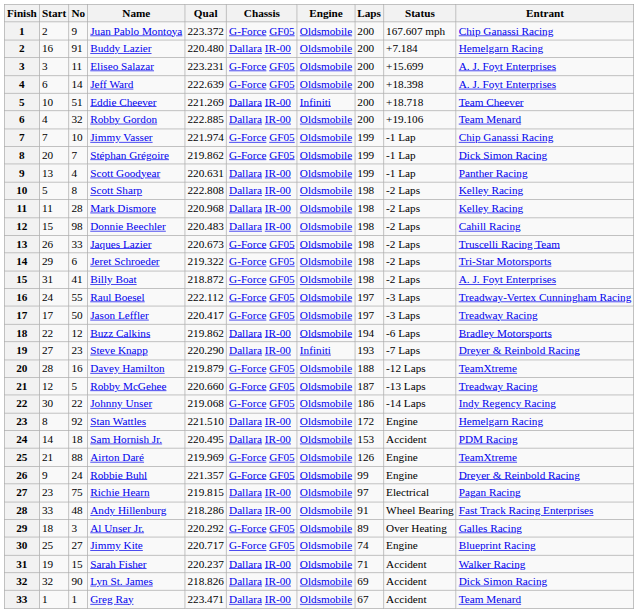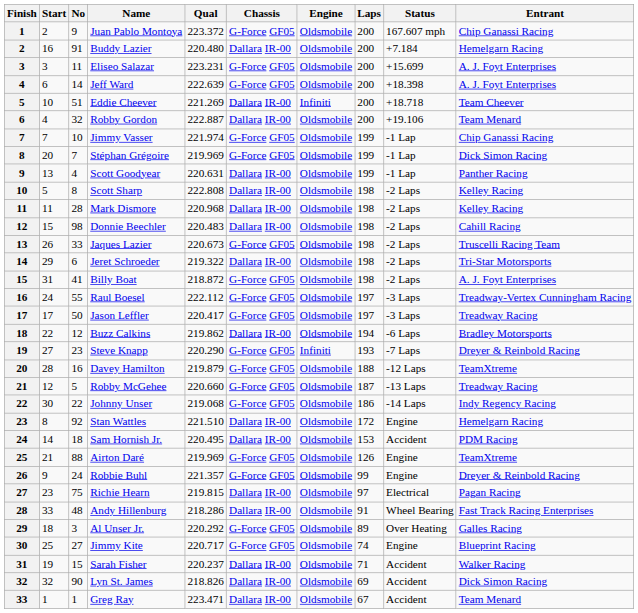 <table class="wikitable">
 <tr>
 <th>Finish</th>
 <th>Start</th>
 <th>No</th>
 <th>Name</th>
 <th>Qual</th>
 <th>Chassis</th>
 <th>Engine</th>
 <th>Laps</th>
 <th>Status</th>
 <th>Entrant</th>
 </tr>
 <tr>
 <th>1</th>
 <td>2</td>
 <td>9</td>
 <td> <a href='#'>Juan Pablo Montoya</a> <strong></strong></td>
 <td>223.372</td>
 <td><a href='#'>G-Force</a> <a href='#'>GF05</a></td>
 <td><a href='#'>Oldsmobile</a></td>
 <td>200</td>
 <td>167.607 mph</td>
 <td><a href='#'>Chip Ganassi Racing</a></td>
 </tr>
 <tr>
 <th>2</th>
 <td>16</td>
 <td>91</td>
 <td> <a href='#'>Buddy Lazier</a> <strong></strong></td>
 <td>220.480</td>
 <td><a href='#'>Dallara</a> <a href='#'>IR-00</a></td>
 <td><a href='#'>Oldsmobile</a></td>
 <td>200</td>
 <td>+7.184</td>
 <td><a href='#'>Hemelgarn Racing</a></td>
 </tr>
 <tr>
 <th>3</th>
 <td>3</td>
 <td>11</td>
 <td> <a href='#'>Eliseo Salazar</a></td>
 <td>223.231</td>
 <td><a href='#'>G-Force</a> <a href='#'>GF05</a></td>
 <td><a href='#'>Oldsmobile</a></td>
 <td>200</td>
 <td>+15.699</td>
 <td><a href='#'>A. J. Foyt Enterprises</a></td>
 </tr>
 <tr>
 <th>4</th>
 <td>6</td>
 <td>14</td>
 <td> <a href='#'>Jeff Ward</a></td>
 <td>222.639</td>
 <td><a href='#'>G-Force</a> <a href='#'>GF05</a></td>
 <td><a href='#'>Oldsmobile</a></td>
 <td>200</td>
 <td>+18.398</td>
 <td><a href='#'>A. J. Foyt Enterprises</a></td>
 </tr>
 <tr>
 <th>5</th>
 <td>10</td>
 <td>51</td>
 <td> <a href='#'>Eddie Cheever</a> <strong></strong></td>
 <td>221.269</td>
 <td><a href='#'>Dallara</a> <a href='#'>IR-00</a></td>
 <td><a href='#'>Infiniti</a></td>
 <td>200</td>
 <td>+18.718</td>
 <td><a href='#'>Team Cheever</a></td>
 </tr>
 <tr>
 <th>6</th>
 <td>4</td>
 <td>32</td>
 <td> <a href='#'>Robby Gordon</a></td>
-<td>222.885</td>
+<td>222.887</td>
 <td><a href='#'>Dallara</a> <a href='#'>IR-00</a></td>
 <td><a href='#'>Oldsmobile</a></td>
 <td>200</td>
 <td>+19.106</td>
 <td><a href='#'>Team Menard</a></td>
 </tr>
 <tr>
 <th>7</th>
 <td>7</td>
 <td>10</td>
 <td> <a href='#'>Jimmy Vasser</a></td>
 <td>221.974</td>
 <td><a href='#'>G-Force</a> <a href='#'>GF05</a></td>
 <td><a href='#'>Oldsmobile</a></td>
 <td>199</td>
 <td>-1 Lap</td>
 <td><a href='#'>Chip Ganassi Racing</a></td>
 </tr>
 <tr>
 <th>8</th>
 <td>20</td>
 <td>7</td>
 <td> <a href='#'>Stéphan Grégoire</a></td>
-<td>219.862</td>
+<td>219.969</td>
 <td><a href='#'>G-Force</a> <a href='#'>GF05</a></td>
 <td><a href='#'>Oldsmobile</a></td>
 <td>199</td>
 <td>-1 Lap</td>
 <td><a href='#'>Dick Simon Racing</a></td>
 </tr>
 <tr>
 <th>9</th>
 <td>13</td>
 <td>4</td>
 <td> <a href='#'>Scott Goodyear</a></td>
 <td>220.631</td>
 <td><a href='#'>Dallara</a> <a href='#'>IR-00</a></td>
 <td><a href='#'>Oldsmobile</a></td>
 <td>199</td>
 <td>-1 Lap</td>
 <td><a href='#'>Panther Racing</a></td>
 </tr>
 <tr>
 <th>10</th>
 <td>5</td>
 <td>8</td>
 <td> <a href='#'>Scott Sharp</a></td>
 <td>222.808</td>
 <td><a href='#'>Dallara</a> <a href='#'>IR-00</a></td>
 <td><a href='#'>Oldsmobile</a></td>
 <td>198</td>
 <td>-2 Laps</td>
 <td><a href='#'>Kelley Racing</a></td>
 </tr>
 <tr>
 <th>11</th>
 <td>11</td>
 <td>28</td>
 <td> <a href='#'>Mark Dismore</a></td>
 <td>220.968</td>
 <td><a href='#'>Dallara</a> <a href='#'>IR-00</a></td>
 <td><a href='#'>Oldsmobile</a></td>
 <td>198</td>
 <td>-2 Laps</td>
 <td><a href='#'>Kelley Racing</a></td>
 </tr>
 <tr>
 <th>12</th>
 <td>15</td>
 <td>98</td>
 <td> <a href='#'>Donnie Beechler</a></td>
 <td>220.483</td>
 <td><a href='#'>Dallara</a> <a href='#'>IR-00</a></td>
 <td><a href='#'>Oldsmobile</a></td>
 <td>198</td>
 <td>-2 Laps</td>
 <td><a href='#'>Cahill Racing</a></td>
 </tr>
 <tr>
 <th>13</th>
 <td>26</td>
 <td>33</td>
 <td> <a href='#'>Jaques Lazier</a> <strong></strong></td>
 <td>220.673</td>
 <td><a href='#'>G-Force</a> <a href='#'>GF05</a></td>
 <td><a href='#'>Oldsmobile</a></td>
 <td>198</td>
 <td>-2 Laps</td>
 <td><a href='#'>Truscelli Racing Team</a></td>
 </tr>
 <tr>
 <th>14</th>
 <td>29</td>
 <td>6</td>
 <td> <a href='#'>Jeret Schroeder</a></td>
 <td>219.322</td>
-<td><a href='#'>G-Force</a> <a href='#'>GF05</a></td>
+<td><a href='#'>Dallara</a> <a href='#'>IR-00</a></td>
 <td><a href='#'>Oldsmobile</a></td>
 <td>198</td>
 <td>-2 Laps</td>
 <td><a href='#'>Tri-Star Motorsports</a></td>
 </tr>
 <tr>
 <th>15</th>
 <td>31</td>
 <td>41</td>
 <td> <a href='#'>Billy Boat</a></td>
 <td>218.872</td>
 <td><a href='#'>G-Force</a> <a href='#'>GF05</a></td>
 <td><a href='#'>Oldsmobile</a></td>
 <td>198</td>
 <td>-2 Laps</td>
 <td><a href='#'>A. J. Foyt Enterprises</a></td>
 </tr>
 <tr>
 <th>16</th>
 <td>24</td>
 <td>55</td>
 <td> <a href='#'>Raul Boesel</a></td>
 <td>222.112</td>
 <td><a href='#'>G-Force</a> <a href='#'>GF05</a></td>
 <td><a href='#'>Oldsmobile</a></td>
 <td>197</td>
 <td>-3 Laps</td>
 <td><a href='#'>Treadway-Vertex Cunningham Racing</a></td>
 </tr>
 <tr>
 <th>17</th>
 <td>17</td>
 <td>50</td>
 <td> <a href='#'>Jason Leffler</a> <strong></strong></td>
 <td>220.417</td>
 <td><a href='#'>G-Force</a> <a href='#'>GF05</a></td>
 <td><a href='#'>Oldsmobile</a></td>
 <td>197</td>
 <td>-3 Laps</td>
 <td><a href='#'>Treadway Racing</a></td>
 </tr>
 <tr>
 <th>18</th>
 <td>22</td>
 <td>12</td>
 <td> <a href='#'>Buzz Calkins</a></td>
 <td>219.862</td>
 <td><a href='#'>Dallara</a> <a href='#'>IR-00</a></td>
 <td><a href='#'>Oldsmobile</a></td>
 <td>194</td>
 <td>-6 Laps</td>
 <td><a href='#'>Bradley Motorsports</a></td>
 </tr>
 <tr>
 <th>19</th>
 <td>27</td>
 <td>23</td>
 <td> <a href='#'>Steve Knapp</a></td>
 <td>220.290</td>
-<td><a href='#'>Dallara</a> <a href='#'>IR-00</a></td>
+<td><a href='#'>G-Force</a> <a href='#'>GF05</a></td>
 <td><a href='#'>Infiniti</a></td>
 <td>193</td>
 <td>-7 Laps</td>
 <td><a href='#'>Dreyer & Reinbold Racing</a></td>
 </tr>
 <tr>
 <th>20</th>
 <td>28</td>
 <td>16</td>
 <td> <a href='#'>Davey Hamilton</a></td>
 <td>219.879</td>
 <td><a href='#'>G-Force</a> <a href='#'>GF05</a></td>
 <td><a href='#'>Oldsmobile</a></td>
 <td>188</td>
 <td>-12 Laps</td>
 <td><a href='#'>TeamXtreme</a></td>
 </tr>
 <tr>
 <th>21</th>
 <td>12</td>
 <td>5</td>
 <td> <a href='#'>Robby McGehee</a></td>
 <td>220.660</td>
 <td><a href='#'>G-Force</a> <a href='#'>GF05</a></td>
 <td><a href='#'>Oldsmobile</a></td>
 <td>187</td>
 <td>-13 Laps</td>
 <td><a href='#'>Treadway Racing</a></td>
 </tr>
 <tr>
 <th>22</th>
 <td>30</td>
 <td>22</td>
 <td> <a href='#'>Johnny Unser</a></td>
 <td>219.068</td>
 <td><a href='#'>G-Force</a> <a href='#'>GF05</a></td>
 <td><a href='#'>Oldsmobile</a></td>
 <td>186</td>
 <td>-14 Laps</td>
 <td><a href='#'>Indy Regency Racing</a></td>
 </tr>
 <tr>
 <th>23</th>
 <td>8</td>
 <td>92</td>
 <td> <a href='#'>Stan Wattles</a></td>
 <td>221.510</td>
 <td><a href='#'>Dallara</a> <a href='#'>IR-00</a></td>
 <td><a href='#'>Oldsmobile</a></td>
 <td>172</td>
 <td>Engine</td>
 <td><a href='#'>Hemelgarn Racing</a></td>
 </tr>
 <tr>
 <th>24</th>
 <td>14</td>
 <td>18</td>
 <td> <a href='#'>Sam Hornish Jr.</a> <strong></strong></td>
 <td>220.495</td>
 <td><a href='#'>Dallara</a> <a href='#'>IR-00</a></td>
 <td><a href='#'>Oldsmobile</a></td>
 <td>153</td>
 <td>Accident</td>
 <td><a href='#'>PDM Racing</a></td>
 </tr>
 <tr>
 <th>25</th>
 <td>21</td>
 <td>88</td>
 <td> <a href='#'>Airton Daré</a> <strong></strong></td>
 <td>219.969</td>
 <td><a href='#'>G-Force</a> <a href='#'>GF05</a></td>
 <td><a href='#'>Oldsmobile</a></td>
 <td>126</td>
 <td>Engine</td>
 <td><a href='#'>TeamXtreme</a></td>
 </tr>
 <tr>
 <th>26</th>
 <td>9</td>
 <td>24</td>
 <td> <a href='#'>Robbie Buhl</a></td>
 <td>221.357</td>
 <td><a href='#'>G-Force</a> <a href='#'>GF05</a></td>
 <td><a href='#'>Oldsmobile</a></td>
 <td>99</td>
 <td>Engine</td>
 <td><a href='#'>Dreyer & Reinbold Racing</a></td>
 </tr>
 <tr>
 <th>27</th>
 <td>23</td>
 <td>75</td>
 <td> <a href='#'>Richie Hearn</a></td>
 <td>219.815</td>
 <td><a href='#'>Dallara</a> <a href='#'>IR-00</a></td>
 <td><a href='#'>Oldsmobile</a></td>
 <td>97</td>
 <td>Electrical</td>
 <td><a href='#'>Pagan Racing</a></td>
 </tr>
 <tr>
 <th>28</th>
 <td>33</td>
 <td>48</td>
 <td> <a href='#'>Andy Hillenburg</a> <strong></strong></td>
 <td>218.286</td>
 <td><a href='#'>Dallara</a> <a href='#'>IR-00</a></td>
 <td><a href='#'>Oldsmobile</a></td>
 <td>91</td>
 <td>Wheel Bearing</td>
 <td><a href='#'>Fast Track Racing Enterprises</a></td>
 </tr>
 <tr>
 <th>29</th>
 <td>18</td>
 <td>3</td>
 <td> <a href='#'>Al Unser Jr.</a> <strong></strong></td>
 <td>220.292</td>
 <td><a href='#'>G-Force</a> <a href='#'>GF05</a></td>
 <td><a href='#'>Oldsmobile</a></td>
 <td>89</td>
 <td>Over Heating</td>
 <td><a href='#'>Galles Racing</a></td>
 </tr>
 <tr>
 <th>30</th>
 <td>25</td>
 <td>27</td>
 <td> <a href='#'>Jimmy Kite</a></td>
 <td>220.717</td>
 <td><a href='#'>G-Force</a> <a href='#'>GF05</a></td>
 <td><a href='#'>Oldsmobile</a></td>
 <td>74</td>
 <td>Engine</td>
 <td><a href='#'>Blueprint Racing</a></td>
 </tr>
 <tr>
 <th>31</th>
 <td>19</td>
 <td>15</td>
 <td> <a href='#'>Sarah Fisher</a> <strong></strong></td>
 <td>220.237</td>
 <td><a href='#'>Dallara</a> <a href='#'>IR-00</a></td>
 <td><a href='#'>Oldsmobile</a></td>
 <td>71</td>
 <td>Accident</td>
 <td><a href='#'>Walker Racing</a></td>
 </tr>
 <tr>
 <th>32</th>
 <td>32</td>
 <td>90</td>
 <td> <a href='#'>Lyn St. James</a></td>
 <td>218.826</td>
 <td><a href='#'>Dallara</a> <a href='#'>IR-00</a></td>
 <td><a href='#'>Oldsmobile</a></td>
 <td>69</td>
 <td>Accident</td>
 <td><a href='#'>Dick Simon Racing</a></td>
 </tr>
 <tr>
 <th>33</th>
 <td>1</td>
 <td>1</td>
 <td> <a href='#'>Greg Ray</a></td>
 <td>223.471</td>
 <td><a href='#'>Dallara</a> <a href='#'>IR-00</a></td>
 <td><a href='#'>Oldsmobile</a></td>
 <td>67</td>
 <td>Accident</td>
 <td><a href='#'>Team Menard</a></td>
 </tr>
 </table>
